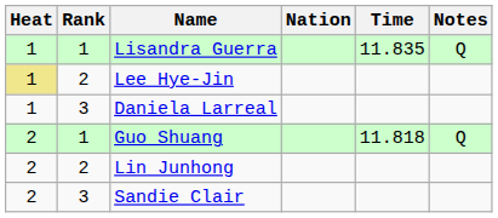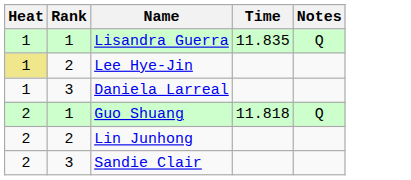 <table class="wikitable sortable" style="text-align:center">
 <tr>
 <th>Heat</th>
 <th>Rank</th>
 <th>Name</th>
-<th>Nation</th>
 <th>Time</th>
 <th>Notes</th>
 </tr>
 <tr bgcolor=ccffcc>
 <td>1</td>
 <td>1</td>
 <td align=left><a href='#'>Lisandra Guerra</a></td>
-<td align=left></td>
 <td>11.835</td>
 <td>Q</td>
 </tr>
 <tr>
 <td style="background: khaki;">1</td>
 <td>2</td>
 <td align=left><a href='#'>Lee Hye-Jin</a></td>
-<td align=left></td>
 <td></td>
 <td></td>
 </tr>
 <tr>
 <td>1</td>
 <td>3</td>
 <td align=left><a href='#'>Daniela Larreal</a></td>
-<td align=left></td>
 <td></td>
 <td></td>
 </tr>
 <tr bgcolor=ccffcc>
 <td>2</td>
 <td>1</td>
 <td align=left><a href='#'>Guo Shuang</a></td>
-<td align=left></td>
 <td>11.818</td>
 <td>Q</td>
 </tr>
 <tr>
 <td>2</td>
 <td>2</td>
 <td align=left><a href='#'>Lin Junhong</a></td>
-<td align=left></td>
 <td></td>
 <td></td>
 </tr>
 <tr>
 <td>2</td>
 <td>3</td>
 <td align=left><a href='#'>Sandie Clair</a></td>
-<td align=left></td>
 <td></td>
 <td></td>
 </tr>
 </table>
